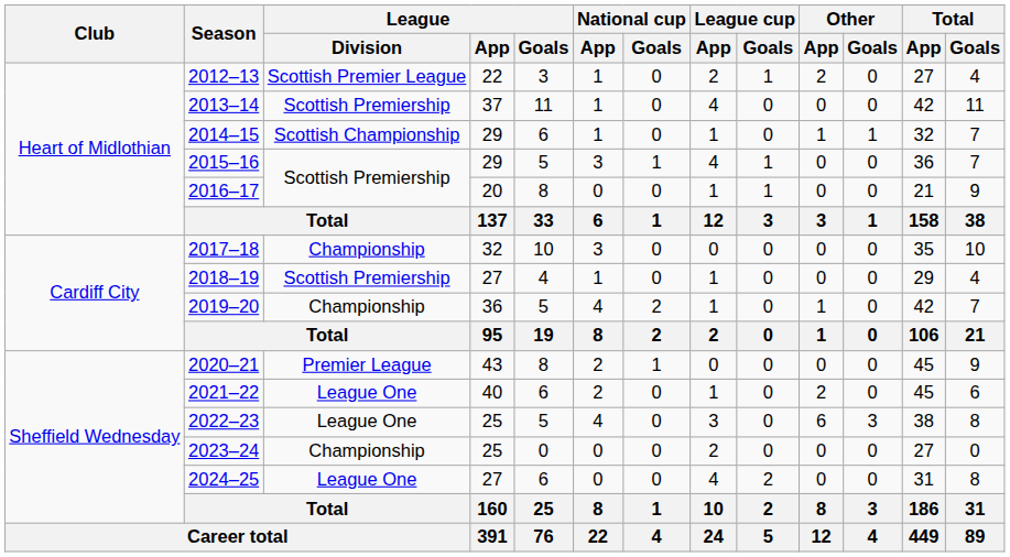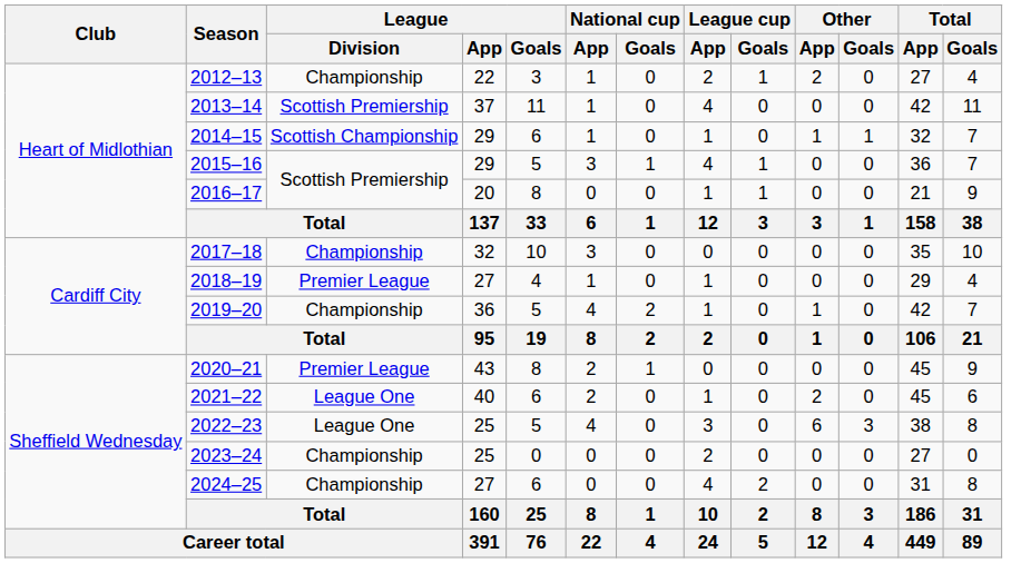 <table class="wikitable" style="text-align:center">
 <tr>
 <th rowspan=2>Club</th>
 <th rowspan=2>Season</th>
 <th colspan=3>League</th>
 <th colspan=2>National cup</th>
 <th colspan=2>League cup</th>
 <th colspan=2>Other</th>
 <th colspan=2>Total</th>
 </tr>
 <tr>
 <th>Division</th>
 <th>App</th>
 <th>Goals</th>
 <th>App</th>
 <th>Goals</th>
 <th>App</th>
 <th>Goals</th>
 <th>App</th>
 <th>Goals</th>
 <th>App</th>
 <th>Goals</th>
 </tr>
 <tr>
 <td rowspan=6><a href='#'>Heart of Midlothian</a></td>
 <td><a href='#'>2012–13</a></td>
-<td><a href='#'>Scottish Premier League</a></td>
+<td>Championship</td>
 <td>22</td>
 <td>3</td>
 <td>1</td>
 <td>0</td>
 <td>2</td>
 <td>1</td>
 <td>2</td>
 <td>0</td>
 <td>27</td>
 <td>4</td>
 </tr>
 <tr>
 <td><a href='#'>2013–14</a></td>
 <td><a href='#'>Scottish Premiership</a></td>
 <td>37</td>
 <td>11</td>
 <td>1</td>
 <td>0</td>
 <td>4</td>
 <td>0</td>
 <td>0</td>
 <td>0</td>
 <td>42</td>
 <td>11</td>
 </tr>
 <tr>
 <td><a href='#'>2014–15</a></td>
 <td><a href='#'>Scottish Championship</a></td>
 <td>29</td>
 <td>6</td>
 <td>1</td>
 <td>0</td>
 <td>1</td>
 <td>0</td>
 <td>1</td>
 <td>1</td>
 <td>32</td>
 <td>7</td>
 </tr>
 <tr>
 <td><a href='#'>2015–16</a></td>
 <td rowspan="2">Scottish Premiership</td>
 <td>29</td>
 <td>5</td>
 <td>3</td>
 <td>1</td>
 <td>4</td>
 <td>1</td>
 <td>0</td>
 <td>0</td>
 <td>36</td>
 <td>7</td>
 </tr>
 <tr>
 <td><a href='#'>2016–17</a></td>
 <td>20</td>
 <td>8</td>
 <td>0</td>
 <td>0</td>
 <td>1</td>
 <td>1</td>
 <td>0</td>
 <td>0</td>
 <td>21</td>
 <td>9</td>
 </tr>
 <tr>
 <th colspan=2>Total</th>
 <th>137</th>
 <th>33</th>
 <th>6</th>
 <th>1</th>
 <th>12</th>
 <th>3</th>
 <th>3</th>
 <th>1</th>
 <th>158</th>
 <th>38</th>
 </tr>
 <tr>
 <td rowspan=4><a href='#'>Cardiff City</a></td>
 <td><a href='#'>2017–18</a></td>
 <td><a href='#'>Championship</a></td>
 <td>32</td>
 <td>10</td>
 <td>3</td>
 <td>0</td>
 <td>0</td>
 <td>0</td>
 <td>0</td>
 <td>0</td>
 <td>35</td>
 <td>10</td>
 </tr>
 <tr>
 <td><a href='#'>2018–19</a></td>
-<td><a href='#'>Scottish Premiership</a></td>
+<td><a href='#'>Premier League</a></td>
 <td>27</td>
 <td>4</td>
 <td>1</td>
 <td>0</td>
 <td>1</td>
 <td>0</td>
 <td>0</td>
 <td>0</td>
 <td>29</td>
 <td>4 </td>
 </tr>
 <tr>
 <td><a href='#'>2019–20</a></td>
 <td>Championship</td>
 <td>36</td>
 <td>5</td>
 <td>4</td>
 <td>2</td>
 <td>1</td>
 <td>0</td>
 <td>1</td>
 <td>0</td>
 <td>42</td>
 <td>7</td>
 </tr>
 <tr>
 <th colspan=2>Total</th>
 <th>95</th>
 <th>19</th>
 <th>8</th>
 <th>2</th>
 <th>2</th>
 <th>0</th>
 <th>1</th>
 <th>0</th>
 <th>106</th>
 <th>21</th>
 </tr>
 <tr>
 <td rowspan=6><a href='#'>Sheffield Wednesday</a></td>
 <td><a href='#'>2020–21</a></td>
 <td><a href='#'>Premier League</a></td>
 <td>43</td>
 <td>8</td>
 <td>2</td>
 <td>1</td>
 <td>0</td>
 <td>0</td>
 <td>0</td>
 <td>0</td>
 <td>45</td>
 <td>9</td>
 </tr>
 <tr>
 <td><a href='#'>2021–22</a></td>
 <td><a href='#'>League One</a></td>
 <td>40</td>
 <td>6</td>
 <td>2</td>
 <td>0</td>
 <td>1</td>
 <td>0</td>
 <td>2</td>
 <td>0</td>
 <td>45</td>
 <td>6</td>
 </tr>
 <tr>
 <td><a href='#'>2022–23</a></td>
 <td>League One</td>
 <td>25</td>
 <td>5</td>
 <td>4</td>
 <td>0</td>
 <td>3</td>
 <td>0</td>
 <td>6</td>
 <td>3</td>
 <td>38</td>
 <td>8</td>
 </tr>
 <tr>
 <td><a href='#'>2023–24</a></td>
 <td>Championship</td>
 <td>25</td>
 <td>0</td>
 <td>0</td>
 <td>0</td>
 <td>2</td>
 <td>0</td>
 <td>0</td>
 <td>0</td>
 <td>27</td>
 <td>0</td>
 </tr>
 <tr>
 <td><a href='#'>2024–25</a></td>
-<td><a href='#'>League One</a></td>
+<td>Championship</td>
 <td>27</td>
 <td>6</td>
 <td>0</td>
 <td>0</td>
 <td>4</td>
 <td>2</td>
 <td>0</td>
 <td>0</td>
 <td>31</td>
 <td>8</td>
 </tr>
 <tr>
 <th colspan=2>Total</th>
 <th>160</th>
 <th>25</th>
 <th>8</th>
 <th>1</th>
 <th>10</th>
 <th>2</th>
 <th>8</th>
 <th>3</th>
 <th>186</th>
 <th>31</th>
 </tr>
 <tr>
 <th colspan=3>Career total</th>
 <th>391</th>
 <th>76</th>
 <th>22</th>
 <th>4</th>
 <th>24</th>
 <th>5</th>
 <th>12</th>
 <th>4</th>
 <th>449</th>
 <th>89</th>
 </tr>
 </table>
